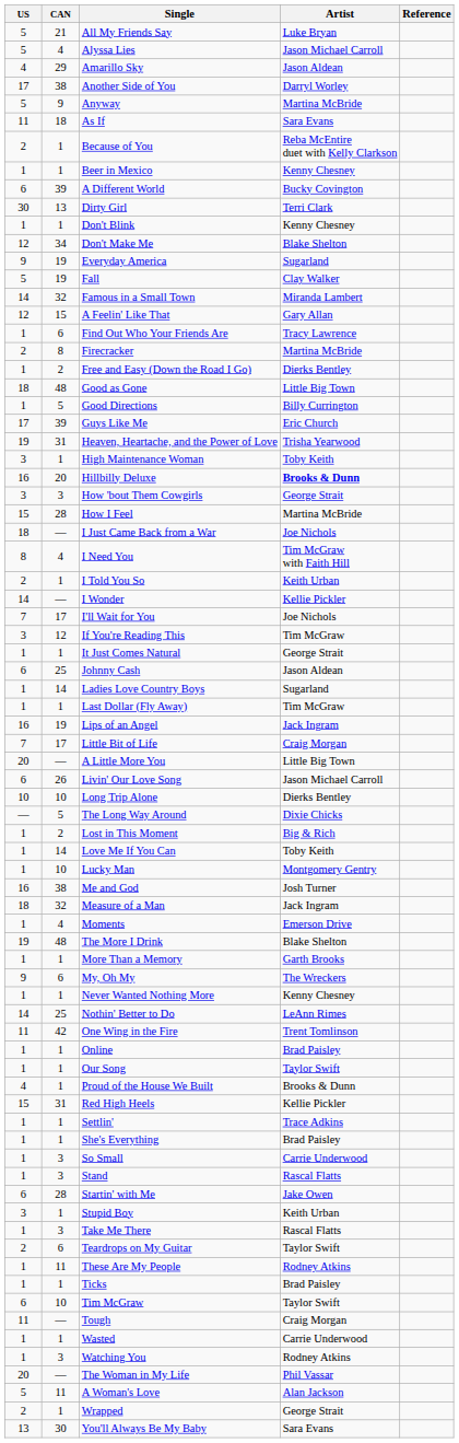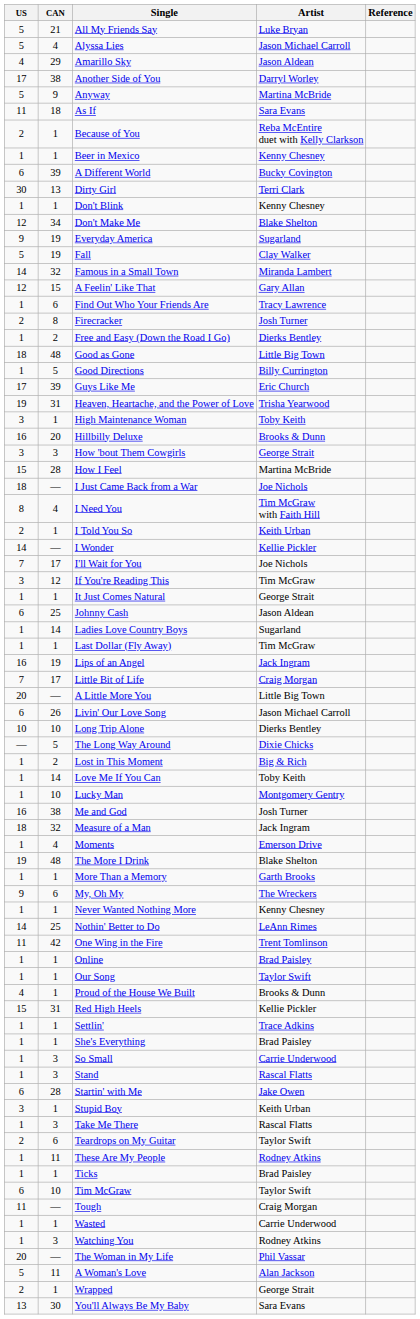 <table class="wikitable sortable">
 <tr>
 <th width=45><small>US</small></th>
 <th width=45><small>CAN</small></th>
 <th width=auto>Single</th>
 <th width=auto>Artist</th>
 <th width=auto>Reference</th>
 </tr>
 <tr>
 <td align=center>5</td>
 <td align=center>21</td>
 <td><a href='#'>All My Friends Say</a></td>
 <td><a href='#'>Luke Bryan</a></td>
 <td align=center></td>
 </tr>
 <tr>
 <td align=center>5</td>
 <td align=center>4</td>
 <td><a href='#'>Alyssa Lies</a></td>
 <td><a href='#'>Jason Michael Carroll</a></td>
 <td align=center></td>
 </tr>
 <tr>
 <td align=center>4</td>
 <td align=center>29</td>
 <td><a href='#'>Amarillo Sky</a></td>
 <td><a href='#'>Jason Aldean</a></td>
 <td align=center></td>
 </tr>
 <tr>
 <td align=center>17</td>
 <td align=center>38</td>
 <td><a href='#'>Another Side of You</a></td>
 <td><a href='#'>Darryl Worley</a></td>
 <td align=center></td>
 </tr>
 <tr>
 <td align=center>5</td>
 <td align=center>9</td>
 <td><a href='#'>Anyway</a></td>
 <td><a href='#'>Martina McBride</a></td>
 <td align=center></td>
 </tr>
 <tr>
 <td align=center>11</td>
 <td align=center>18</td>
 <td><a href='#'>As If</a></td>
 <td><a href='#'>Sara Evans</a></td>
 <td align=center></td>
 </tr>
 <tr>
 <td align=center>2</td>
 <td align=center>1</td>
 <td><a href='#'>Because of You</a></td>
 <td><a href='#'>Reba McEntire</a><br>duet with <a href='#'>Kelly Clarkson</a></td>
 <td align=center></td>
 </tr>
 <tr>
 <td align=center>1</td>
 <td align=center>1</td>
 <td><a href='#'>Beer in Mexico</a></td>
 <td><a href='#'>Kenny Chesney</a></td>
 <td align=center></td>
 </tr>
 <tr>
 <td align=center>6</td>
 <td align=center>39</td>
 <td><a href='#'>A Different World</a></td>
 <td><a href='#'>Bucky Covington</a></td>
 <td align=center></td>
 </tr>
 <tr>
 <td align=center>30</td>
 <td align=center>13</td>
 <td><a href='#'>Dirty Girl</a></td>
 <td><a href='#'>Terri Clark</a></td>
 <td></td>
 </tr>
 <tr>
 <td align=center>1</td>
 <td align=center>1</td>
 <td><a href='#'>Don't Blink</a></td>
 <td>Kenny Chesney</td>
 <td align=center></td>
 </tr>
 <tr>
 <td align=center>12</td>
 <td align=center>34</td>
 <td><a href='#'>Don't Make Me</a></td>
 <td><a href='#'>Blake Shelton</a></td>
 <td align=center></td>
 </tr>
 <tr>
 <td align=center>9</td>
 <td align=center>19</td>
 <td><a href='#'>Everyday America</a></td>
 <td><a href='#'>Sugarland</a></td>
 <td align=center></td>
 </tr>
 <tr>
 <td align=center>5</td>
 <td align=center>19</td>
 <td><a href='#'>Fall</a></td>
 <td><a href='#'>Clay Walker</a></td>
 <td align=center></td>
 </tr>
 <tr>
 <td align=center>14</td>
 <td align=center>32</td>
 <td><a href='#'>Famous in a Small Town</a></td>
 <td><a href='#'>Miranda Lambert</a></td>
 <td></td>
 </tr>
 <tr>
 <td align=center>12</td>
 <td align=center>15</td>
 <td><a href='#'>A Feelin' Like That</a></td>
 <td><a href='#'>Gary Allan</a></td>
 <td></td>
 </tr>
 <tr>
 <td align=center>1</td>
 <td align=center>6</td>
 <td><a href='#'>Find Out Who Your Friends Are</a></td>
 <td><a href='#'>Tracy Lawrence</a></td>
 <td></td>
 </tr>
 <tr>
 <td align=center>2</td>
 <td align=center>8</td>
 <td><a href='#'>Firecracker</a></td>
-<td><a href='#'>Martina McBride</a></td>
+<td><a href='#'>Josh Turner</a></td>
 <td></td>
 </tr>
 <tr>
 <td align=center>1</td>
 <td align=center>2</td>
 <td><a href='#'>Free and Easy (Down the Road I Go)</a></td>
 <td><a href='#'>Dierks Bentley</a></td>
 <td></td>
 </tr>
 <tr>
 <td align=center>18</td>
 <td align=center>48</td>
 <td><a href='#'>Good as Gone</a></td>
 <td><a href='#'>Little Big Town</a></td>
 <td></td>
 </tr>
 <tr>
 <td align=center>1</td>
 <td align=center>5</td>
 <td><a href='#'>Good Directions</a></td>
 <td><a href='#'>Billy Currington</a></td>
 <td></td>
 </tr>
 <tr>
 <td align=center>17</td>
 <td align=center>39</td>
 <td><a href='#'>Guys Like Me</a></td>
 <td><a href='#'>Eric Church</a></td>
 <td></td>
 </tr>
 <tr>
 <td align=center>19</td>
 <td align=center>31</td>
 <td><a href='#'>Heaven, Heartache, and the Power of Love</a></td>
 <td><a href='#'>Trisha Yearwood</a></td>
 <td></td>
 </tr>
 <tr>
 <td align=center>3</td>
 <td align=center>1</td>
 <td><a href='#'>High Maintenance Woman</a></td>
 <td><a href='#'>Toby Keith</a></td>
 <td></td>
 </tr>
 <tr>
 <td align=center>16</td>
 <td align=center>20</td>
 <td><a href='#'>Hillbilly Deluxe</a></td>
-<td><strong><a href='#'>Brooks & Dunn</a></strong></td>
+<td><a href='#'>Brooks & Dunn</a></td>
 <td></td>
 </tr>
 <tr>
 <td align=center>3</td>
 <td align=center>3</td>
 <td><a href='#'>How 'bout Them Cowgirls</a></td>
 <td><a href='#'>George Strait</a></td>
 <td></td>
 </tr>
 <tr>
 <td align=center>15</td>
 <td align=center>28</td>
 <td><a href='#'>How I Feel</a></td>
 <td>Martina McBride</td>
 <td></td>
 </tr>
 <tr>
 <td align=center>18</td>
 <td align=center>—</td>
 <td><a href='#'>I Just Came Back from a War</a></td>
 <td><a href='#'>Joe Nichols</a></td>
 <td></td>
 </tr>
 <tr>
 <td align=center>8</td>
 <td align=center>4</td>
 <td><a href='#'>I Need You</a></td>
 <td><a href='#'>Tim McGraw</a><br>with <a href='#'>Faith Hill</a></td>
 <td></td>
 </tr>
 <tr>
 <td align=center>2</td>
 <td align=center>1</td>
 <td><a href='#'>I Told You So</a></td>
 <td><a href='#'>Keith Urban</a></td>
 <td></td>
 </tr>
 <tr>
 <td align=center>14</td>
 <td align=center>—</td>
 <td><a href='#'>I Wonder</a></td>
 <td><a href='#'>Kellie Pickler</a></td>
 <td></td>
 </tr>
 <tr>
 <td align=center>7</td>
 <td align=center>17</td>
 <td><a href='#'>I'll Wait for You</a></td>
 <td>Joe Nichols</td>
 <td></td>
 </tr>
 <tr>
 <td align=center>3</td>
 <td align=center>12</td>
 <td><a href='#'>If You're Reading This</a></td>
 <td>Tim McGraw</td>
 <td></td>
 </tr>
 <tr>
 <td align=center>1</td>
 <td align=center>1</td>
 <td><a href='#'>It Just Comes Natural</a></td>
 <td>George Strait</td>
 <td></td>
 </tr>
 <tr>
 <td align=center>6</td>
 <td align=center>25</td>
 <td><a href='#'>Johnny Cash</a></td>
 <td>Jason Aldean</td>
 <td></td>
 </tr>
 <tr>
 <td align=center>1</td>
 <td align=center>14</td>
 <td><a href='#'>Ladies Love Country Boys</a></td>
 <td>Sugarland</td>
 <td></td>
 </tr>
 <tr>
 <td align=center>1</td>
 <td align=center>1</td>
 <td><a href='#'>Last Dollar (Fly Away)</a></td>
 <td>Tim McGraw</td>
 <td></td>
 </tr>
 <tr>
 <td align=center>16</td>
 <td align=center>19</td>
 <td><a href='#'>Lips of an Angel</a></td>
 <td><a href='#'>Jack Ingram</a></td>
 <td></td>
 </tr>
 <tr>
 <td align=center>7</td>
 <td align=center>17</td>
 <td><a href='#'>Little Bit of Life</a></td>
 <td><a href='#'>Craig Morgan</a></td>
 <td></td>
 </tr>
 <tr>
 <td align=center>20</td>
 <td align=center>—</td>
 <td><a href='#'>A Little More You</a></td>
 <td>Little Big Town</td>
 <td></td>
 </tr>
 <tr>
 <td align=center>6</td>
 <td align=center>26</td>
 <td><a href='#'>Livin' Our Love Song</a></td>
 <td>Jason Michael Carroll</td>
 <td></td>
 </tr>
 <tr>
 <td align=center>10</td>
 <td align=center>10</td>
 <td><a href='#'>Long Trip Alone</a></td>
 <td>Dierks Bentley</td>
 <td></td>
 </tr>
 <tr>
 <td align=center>—</td>
 <td align=center>5</td>
 <td><a href='#'>The Long Way Around</a></td>
 <td><a href='#'>Dixie Chicks</a></td>
 <td></td>
 </tr>
 <tr>
 <td align=center>1</td>
 <td align=center>2</td>
 <td><a href='#'>Lost in This Moment</a></td>
 <td><a href='#'>Big & Rich</a></td>
 <td></td>
 </tr>
 <tr>
 <td align=center>1</td>
 <td align=center>14</td>
 <td><a href='#'>Love Me If You Can</a></td>
 <td>Toby Keith</td>
 <td></td>
 </tr>
 <tr>
 <td align=center>1</td>
 <td align=center>10</td>
 <td><a href='#'>Lucky Man</a></td>
 <td><a href='#'>Montgomery Gentry</a></td>
 <td></td>
 </tr>
 <tr>
 <td align=center>16</td>
 <td align=center>38</td>
 <td><a href='#'>Me and God</a></td>
 <td>Josh Turner</td>
 <td></td>
 </tr>
 <tr>
 <td align=center>18</td>
 <td align=center>32</td>
 <td><a href='#'>Measure of a Man</a></td>
 <td>Jack Ingram</td>
 <td></td>
 </tr>
 <tr>
 <td align=center>1</td>
 <td align=center>4</td>
 <td><a href='#'>Moments</a></td>
 <td><a href='#'>Emerson Drive</a></td>
 <td></td>
 </tr>
 <tr>
 <td align=center>19</td>
 <td align=center>48</td>
 <td><a href='#'>The More I Drink</a></td>
 <td>Blake Shelton</td>
 <td></td>
 </tr>
 <tr>
 <td align=center>1</td>
 <td align=center>1</td>
 <td><a href='#'>More Than a Memory</a></td>
 <td><a href='#'>Garth Brooks</a></td>
 <td></td>
 </tr>
 <tr>
 <td align=center>9</td>
 <td align=center>6</td>
 <td><a href='#'>My, Oh My</a></td>
 <td><a href='#'>The Wreckers</a></td>
 <td></td>
 </tr>
 <tr>
 <td align=center>1</td>
 <td align=center>1</td>
 <td><a href='#'>Never Wanted Nothing More</a></td>
 <td>Kenny Chesney</td>
 <td></td>
 </tr>
 <tr>
 <td align=center>14</td>
 <td align=center>25</td>
 <td><a href='#'>Nothin' Better to Do</a></td>
 <td><a href='#'>LeAnn Rimes</a></td>
 <td></td>
 </tr>
 <tr>
 <td align=center>11</td>
 <td align=center>42</td>
 <td><a href='#'>One Wing in the Fire</a></td>
 <td><a href='#'>Trent Tomlinson</a></td>
 <td></td>
 </tr>
 <tr>
 <td align=center>1</td>
 <td align=center>1</td>
 <td><a href='#'>Online</a></td>
 <td><a href='#'>Brad Paisley</a></td>
 <td></td>
 </tr>
 <tr>
 <td align=center>1</td>
 <td align=center>1</td>
 <td><a href='#'>Our Song</a></td>
 <td><a href='#'>Taylor Swift</a></td>
 <td></td>
 </tr>
 <tr>
 <td align=center>4</td>
 <td align=center>1</td>
 <td><a href='#'>Proud of the House We Built</a></td>
 <td>Brooks & Dunn</td>
 <td></td>
 </tr>
 <tr>
 <td align=center>15</td>
 <td align=center>31</td>
 <td><a href='#'>Red High Heels</a></td>
 <td>Kellie Pickler</td>
 <td></td>
 </tr>
 <tr>
 <td align=center>1</td>
 <td align=center>1</td>
 <td><a href='#'>Settlin'</a></td>
 <td><a href='#'>Trace Adkins</a></td>
 <td></td>
 </tr>
 <tr>
 <td align=center>1</td>
 <td align=center>1</td>
 <td><a href='#'>She's Everything</a></td>
 <td>Brad Paisley</td>
 <td></td>
 </tr>
 <tr>
 <td align=center>1</td>
 <td align=center>3</td>
 <td><a href='#'>So Small</a></td>
 <td><a href='#'>Carrie Underwood</a></td>
 <td></td>
 </tr>
 <tr>
 <td align=center>1</td>
 <td align=center>3</td>
 <td><a href='#'>Stand</a></td>
 <td><a href='#'>Rascal Flatts</a></td>
 <td></td>
 </tr>
 <tr>
 <td align=center>6</td>
 <td align=center>28</td>
 <td><a href='#'>Startin' with Me</a></td>
 <td><a href='#'>Jake Owen</a></td>
 <td></td>
 </tr>
 <tr>
 <td align=center>3</td>
 <td align=center>1</td>
 <td><a href='#'>Stupid Boy</a></td>
 <td>Keith Urban</td>
 <td></td>
 </tr>
 <tr>
 <td align=center>1</td>
 <td align=center>3</td>
 <td><a href='#'>Take Me There</a></td>
 <td>Rascal Flatts</td>
 <td></td>
 </tr>
 <tr>
 <td align=center>2</td>
 <td align=center>6</td>
 <td><a href='#'>Teardrops on My Guitar</a></td>
 <td>Taylor Swift</td>
 <td></td>
 </tr>
 <tr>
 <td align=center>1</td>
 <td align=center>11</td>
 <td><a href='#'>These Are My People</a></td>
 <td><a href='#'>Rodney Atkins</a></td>
 <td></td>
 </tr>
 <tr>
 <td align=center>1</td>
 <td align=center>1</td>
 <td><a href='#'>Ticks</a></td>
 <td>Brad Paisley</td>
 <td></td>
 </tr>
 <tr>
 <td align=center>6</td>
 <td align=center>10</td>
 <td><a href='#'>Tim McGraw</a></td>
 <td>Taylor Swift</td>
 <td></td>
 </tr>
 <tr>
 <td align=center>11</td>
 <td align=center>—</td>
 <td><a href='#'>Tough</a></td>
 <td>Craig Morgan</td>
 <td></td>
 </tr>
 <tr>
 <td align=center>1</td>
 <td align=center>1</td>
 <td><a href='#'>Wasted</a></td>
 <td>Carrie Underwood</td>
 <td></td>
 </tr>
 <tr>
 <td align=center>1</td>
 <td align=center>3</td>
 <td><a href='#'>Watching You</a></td>
 <td>Rodney Atkins</td>
 <td></td>
 </tr>
 <tr>
 <td align=center>20</td>
 <td align=center>—</td>
 <td><a href='#'>The Woman in My Life</a></td>
 <td><a href='#'>Phil Vassar</a></td>
 <td></td>
 </tr>
 <tr>
 <td align=center>5</td>
 <td align=center>11</td>
 <td><a href='#'>A Woman's Love</a></td>
 <td><a href='#'>Alan Jackson</a></td>
 <td></td>
 </tr>
 <tr>
 <td align=center>2</td>
 <td align=center>1</td>
 <td><a href='#'>Wrapped</a></td>
 <td>George Strait</td>
 <td></td>
 </tr>
 <tr>
 <td align=center>13</td>
 <td align=center>30</td>
 <td><a href='#'>You'll Always Be My Baby</a></td>
 <td>Sara Evans</td>
 <td></td>
 </tr>
 </table>
